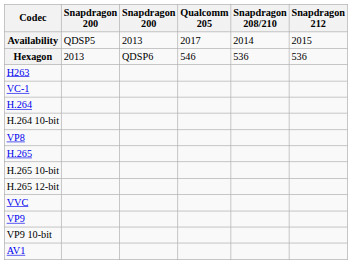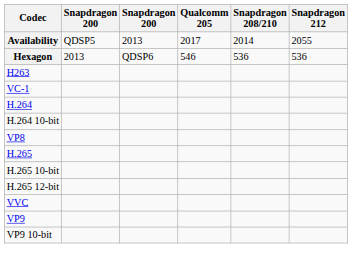 <table class="wikitable">
 <tr>
 <th>Codec</th>
 <th>Snapdragon<br>200</th>
 <th>Snapdragon<br>200</th>
 <th>Qualcomm<br>205</th>
 <th>Snapdragon<br>208/210</th>
 <th>Snapdragon<br>212</th>
 </tr>
 <tr>
 <th>Availability</th>
 <td>QDSP5</td>
 <td>2013</td>
 <td>2017</td>
 <td>2014</td>
-<td>2015</td>
+<td>2055</td>
 </tr>
 <tr>
 <th>Hexagon</th>
 <td>2013</td>
 <td>QDSP6</td>
 <td>546</td>
 <td>536</td>
 <td>536</td>
 </tr>
 <tr>
 <td><a href='#'>H263</a></td>
 <td></td>
 <td></td>
 <td></td>
 <td></td>
 <td></td>
 </tr>
 <tr>
 <td><a href='#'>VC-1</a></td>
 <td></td>
 <td></td>
 <td></td>
 <td></td>
 <td></td>
 </tr>
 <tr>
 <td><a href='#'>H.264</a></td>
 <td></td>
 <td></td>
 <td></td>
 <td></td>
 <td></td>
 </tr>
 <tr>
 <td>H.264 10-bit</td>
 <td></td>
 <td></td>
 <td></td>
 <td></td>
 <td></td>
 </tr>
 <tr>
 <td><a href='#'>VP8</a></td>
 <td></td>
 <td></td>
 <td></td>
 <td></td>
 <td></td>
 </tr>
 <tr>
 <td><a href='#'>H.265</a></td>
 <td></td>
 <td></td>
 <td></td>
 <td></td>
 <td></td>
 </tr>
 <tr>
 <td>H.265 10-bit</td>
 <td></td>
 <td></td>
 <td></td>
 <td></td>
 <td></td>
 </tr>
 <tr>
 <td>H.265 12-bit</td>
 <td></td>
 <td></td>
 <td></td>
 <td></td>
 <td></td>
 </tr>
 <tr>
 <td><a href='#'>VVC</a></td>
 <td></td>
 <td></td>
 <td></td>
 <td></td>
 <td></td>
 </tr>
 <tr>
 <td><a href='#'>VP9</a></td>
 <td></td>
 <td></td>
 <td></td>
 <td></td>
 <td></td>
 </tr>
 <tr>
 <td>VP9 10-bit</td>
 <td></td>
 <td></td>
 <td></td>
 <td></td>
 <td></td>
 </tr>
-<tr>
-<td><a href='#'>AV1</a></td>
-<td></td>
-<td></td>
-<td></td>
-<td></td>
-<td></td>
-</tr>
 </table>
